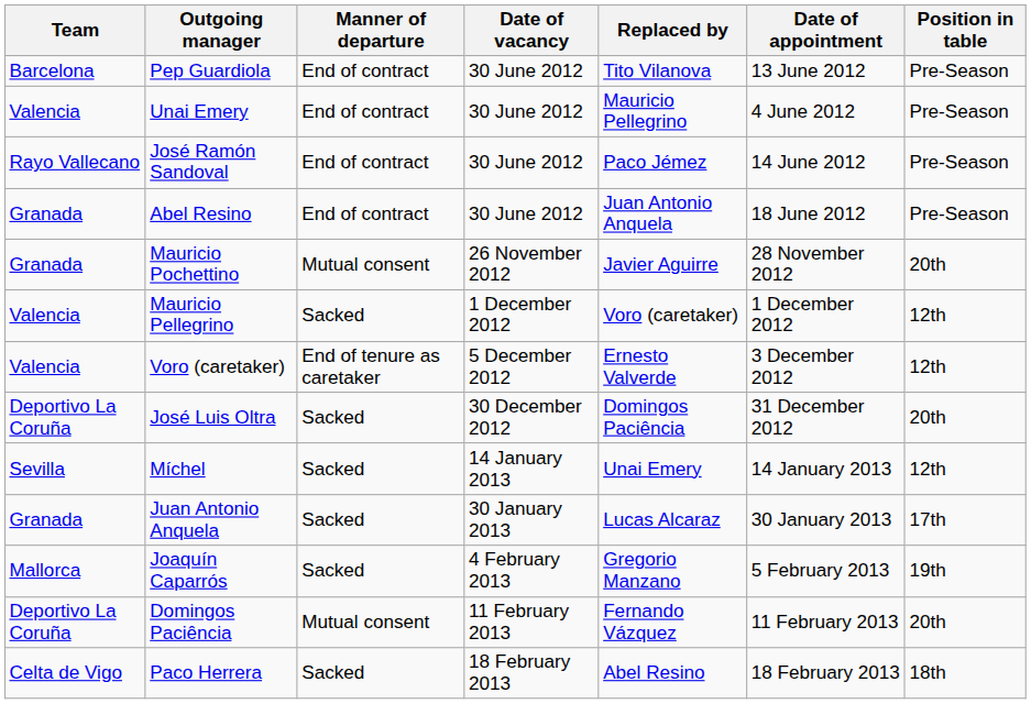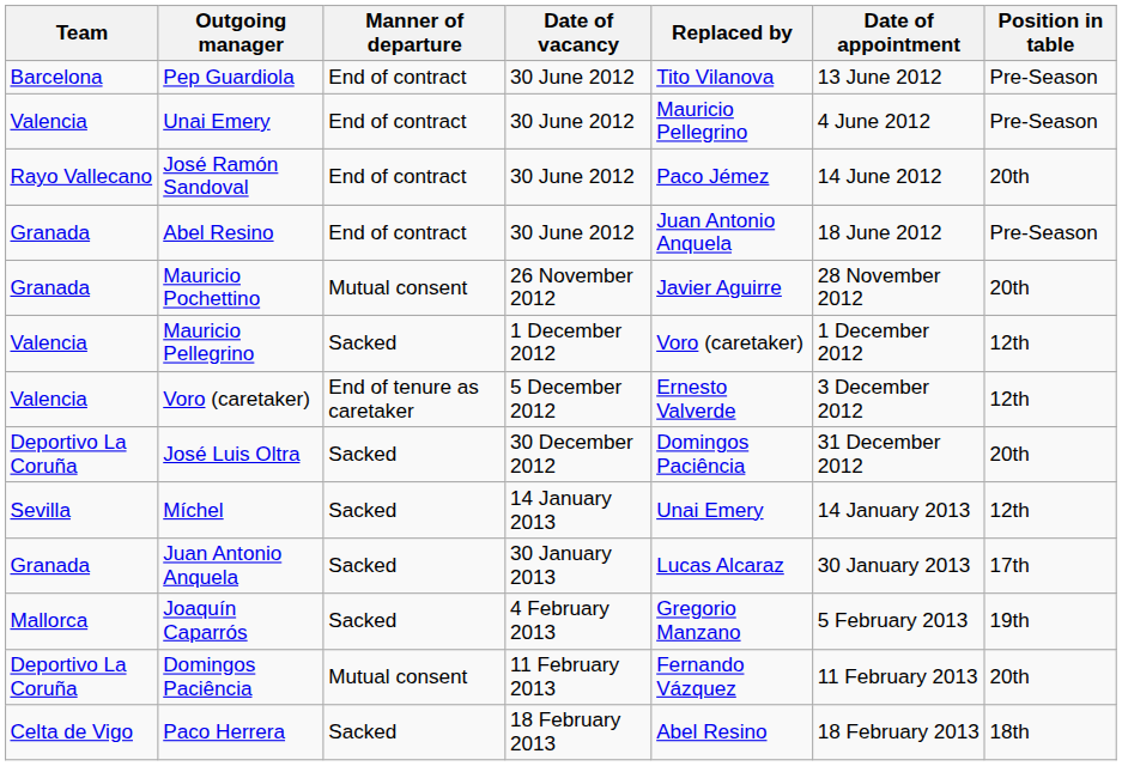 <table class="wikitable sortable">
 <tr>
 <th>Team</th>
 <th>Outgoing manager</th>
 <th>Manner of departure</th>
 <th>Date of vacancy</th>
 <th>Replaced by</th>
 <th>Date of appointment</th>
 <th>Position in table</th>
 </tr>
 <tr>
 <td><a href='#'>Barcelona</a></td>
 <td> <a href='#'>Pep Guardiola</a></td>
 <td>End of contract</td>
 <td>30 June 2012</td>
 <td> <a href='#'>Tito Vilanova</a></td>
 <td>13 June 2012</td>
 <td>Pre-Season</td>
 </tr>
 <tr>
 <td><a href='#'>Valencia</a></td>
 <td> <a href='#'>Unai Emery</a></td>
 <td>End of contract</td>
 <td>30 June 2012</td>
 <td> <a href='#'>Mauricio Pellegrino</a></td>
 <td>4 June 2012</td>
 <td>Pre-Season</td>
 </tr>
 <tr>
 <td><a href='#'>Rayo Vallecano</a></td>
 <td> <a href='#'>José Ramón Sandoval</a></td>
 <td>End of contract</td>
 <td>30 June 2012</td>
 <td> <a href='#'>Paco Jémez</a></td>
 <td>14 June 2012</td>
-<td>Pre-Season</td>
+<td>20th</td>
 </tr>
 <tr>
 <td><a href='#'>Granada</a></td>
 <td> <a href='#'>Abel Resino</a></td>
 <td>End of contract</td>
 <td>30 June 2012</td>
 <td> <a href='#'>Juan Antonio Anquela</a></td>
 <td>18 June 2012</td>
 <td>Pre-Season</td>
 </tr>
 <tr>
 <td><a href='#'>Granada</a></td>
 <td> <a href='#'>Mauricio Pochettino</a></td>
 <td>Mutual consent</td>
 <td>26 November 2012</td>
 <td> <a href='#'>Javier Aguirre</a></td>
 <td>28 November 2012</td>
 <td>20th</td>
 </tr>
 <tr>
 <td><a href='#'>Valencia</a></td>
 <td> <a href='#'>Mauricio Pellegrino</a></td>
 <td>Sacked</td>
 <td>1 December 2012</td>
 <td> <a href='#'>Voro</a> (caretaker)</td>
 <td>1 December 2012</td>
 <td>12th</td>
 </tr>
 <tr>
 <td><a href='#'>Valencia</a></td>
 <td> <a href='#'>Voro</a> (caretaker)</td>
 <td>End of tenure as caretaker</td>
 <td>5 December 2012</td>
 <td> <a href='#'>Ernesto Valverde</a></td>
 <td>3 December 2012</td>
 <td>12th</td>
 </tr>
 <tr>
 <td><a href='#'>Deportivo La Coruña</a></td>
 <td> <a href='#'>José Luis Oltra</a></td>
 <td>Sacked</td>
 <td>30 December 2012</td>
 <td> <a href='#'>Domingos Paciência</a></td>
 <td>31 December 2012</td>
 <td>20th</td>
 </tr>
 <tr>
 <td><a href='#'>Sevilla</a></td>
 <td> <a href='#'>Míchel</a></td>
 <td>Sacked</td>
 <td>14 January 2013</td>
 <td> <a href='#'>Unai Emery</a></td>
 <td>14 January 2013</td>
 <td>12th</td>
 </tr>
 <tr>
 <td><a href='#'>Granada</a></td>
 <td> <a href='#'>Juan Antonio Anquela</a></td>
 <td>Sacked</td>
 <td>30 January 2013</td>
 <td> <a href='#'>Lucas Alcaraz</a></td>
 <td>30 January 2013</td>
 <td>17th</td>
 </tr>
 <tr>
 <td><a href='#'>Mallorca</a></td>
 <td> <a href='#'>Joaquín Caparrós</a></td>
 <td>Sacked</td>
 <td>4 February 2013</td>
 <td> <a href='#'>Gregorio Manzano</a></td>
 <td>5 February 2013</td>
 <td>19th</td>
 </tr>
 <tr>
 <td><a href='#'>Deportivo La Coruña</a></td>
 <td> <a href='#'>Domingos Paciência</a></td>
 <td>Mutual consent</td>
 <td>11 February 2013</td>
 <td> <a href='#'>Fernando Vázquez</a></td>
 <td>11 February 2013</td>
 <td>20th</td>
 </tr>
 <tr>
 <td><a href='#'>Celta de Vigo</a></td>
 <td> <a href='#'>Paco Herrera</a></td>
 <td>Sacked</td>
 <td>18 February 2013</td>
 <td> <a href='#'>Abel Resino</a></td>
 <td>18 February 2013</td>
 <td>18th</td>
 </tr>
 </table>
